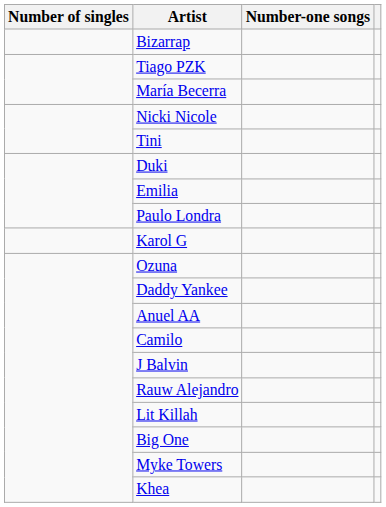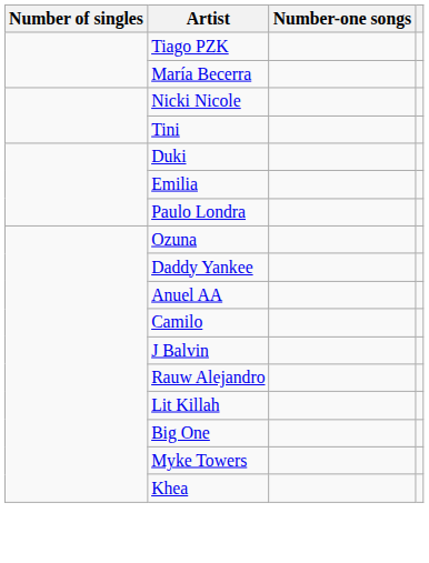 <table class="wikitable">
 <tr>
 <th>Number of singles</th>
 <th>Artist</th>
 <th>Number-one songs</th>
 <th></th>
-</tr>
-<tr>
-<td rowspan="1"></td>
-<td><a href='#'>Bizarrap</a></td>
-<td></td>
-<td></td>
 </tr>
 <tr>
 <td rowspan="2"></td>
 <td><a href='#'>Tiago PZK</a></td>
 <td></td>
 <td></td>
 </tr>
 <tr>
 <td><a href='#'>María Becerra</a></td>
 <td></td>
 <td></td>
 </tr>
 <tr>
 <td rowspan="2"></td>
 <td><a href='#'>Nicki Nicole</a></td>
 <td></td>
 </tr>
 <tr>
 <td><a href='#'>Tini</a></td>
 <td></td>
 <td></td>
 </tr>
 <tr>
 <td rowspan="3"></td>
 <td><a href='#'>Duki</a></td>
 <td></td>
 <td></td>
 </tr>
 <tr>
 <td><a href='#'>Emilia</a></td>
 <td></td>
 <td></td>
 </tr>
 <tr>
 <td><a href='#'>Paulo Londra</a></td>
-<td></td>
-<td></td>
-</tr>
-<tr>
-<td rowspan="1"></td>
-<td><a href='#'>Karol G</a></td>
 <td></td>
 <td></td>
 </tr>
 <tr>
 <td rowspan="13"></td>
 <td><a href='#'>Ozuna</a></td>
 <td></td>
 <td></td>
 </tr>
 <tr>
 <td><a href='#'>Daddy Yankee</a></td>
 <td></td>
 <td></td>
 </tr>
 <tr>
 <td><a href='#'>Anuel AA</a></td>
 <td></td>
 <td></td>
 </tr>
 <tr>
 <td><a href='#'>Camilo</a></td>
 <td></td>
 <td></td>
 </tr>
 <tr>
 <td><a href='#'>J Balvin</a></td>
 <td></td>
 <td></td>
 </tr>
 <tr>
 <td><a href='#'>Rauw Alejandro</a></td>
 <td></td>
 <td></td>
 </tr>
 <tr>
 <td><a href='#'>Lit Killah</a></td>
 <td></td>
 <td></td>
 </tr>
 <tr>
 <td><a href='#'>Big One</a></td>
 <td></td>
 <td></td>
 </tr>
 <tr>
 <td><a href='#'>Myke Towers</a></td>
 <td></td>
 <td></td>
 </tr>
 <tr>
 <td><a href='#'>Khea</a></td>
 <td></td>
 <td></td>
 </tr>
 </table>
